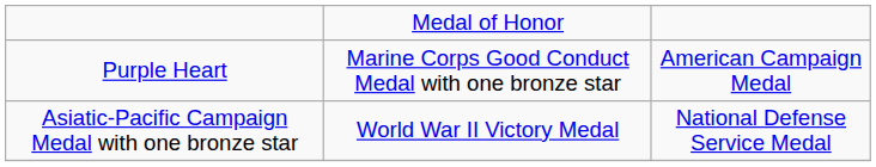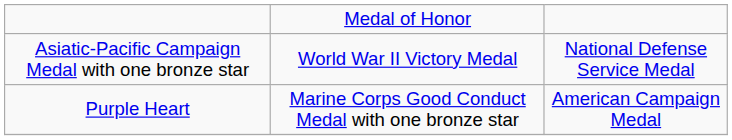 <table class="wikitable" style="margin:1em auto; text-align:center;">
 <tr>
 <td></td>
 <td><a href='#'>Medal of Honor</a></td>
 <td></td>
 </tr>
 <tr>
+<td><a href='#'>Asiatic-Pacific Campaign Medal</a> with one bronze star</td>
+<td><a href='#'>World War II Victory Medal</a></td>
+<td><a href='#'>National Defense Service Medal</a></td>
+</tr>
+<tr>
 <td><a href='#'>Purple Heart</a></td>
 <td><a href='#'>Marine Corps Good Conduct Medal</a> with one bronze star</td>
 <td><a href='#'>American Campaign Medal</a></td>
 </tr>
 <tr>
-<td><a href='#'>Asiatic-Pacific Campaign Medal</a> with one bronze star</td>
-<td><a href='#'>World War II Victory Medal</a></td>
-<td><a href='#'>National Defense Service Medal</a></td>
-</tr>
-<tr>
 </tr>
 </table>
